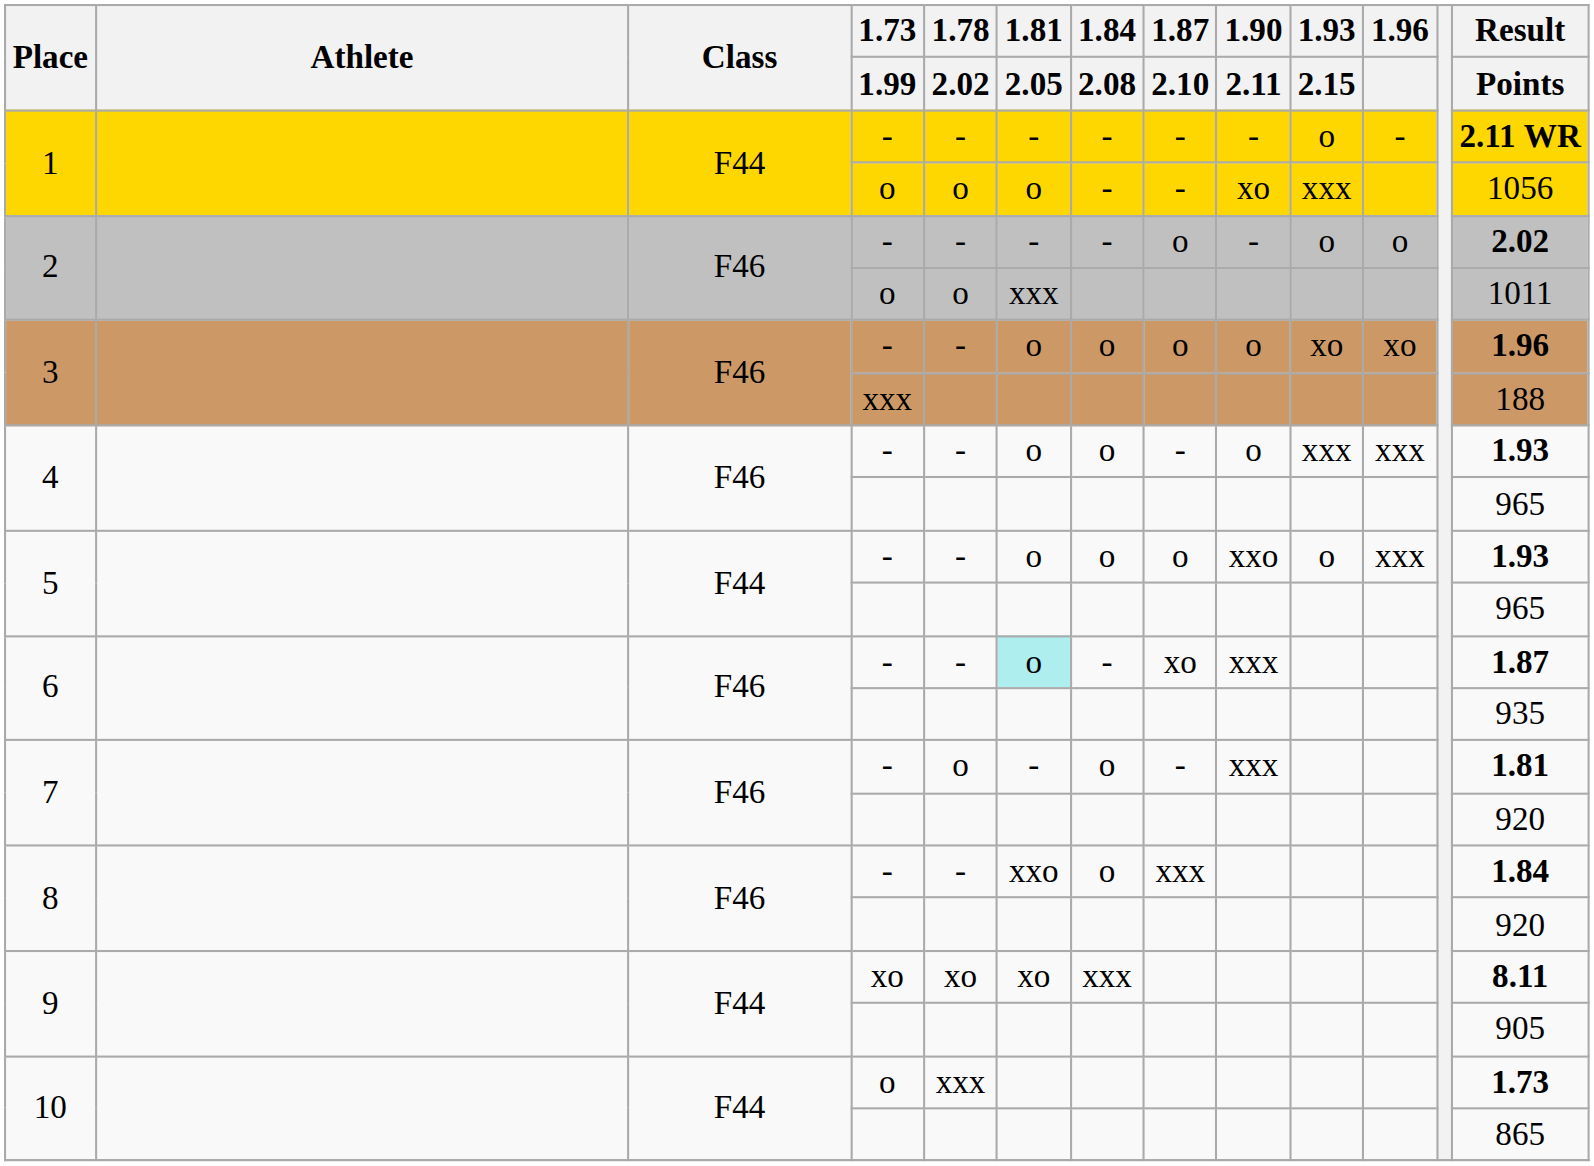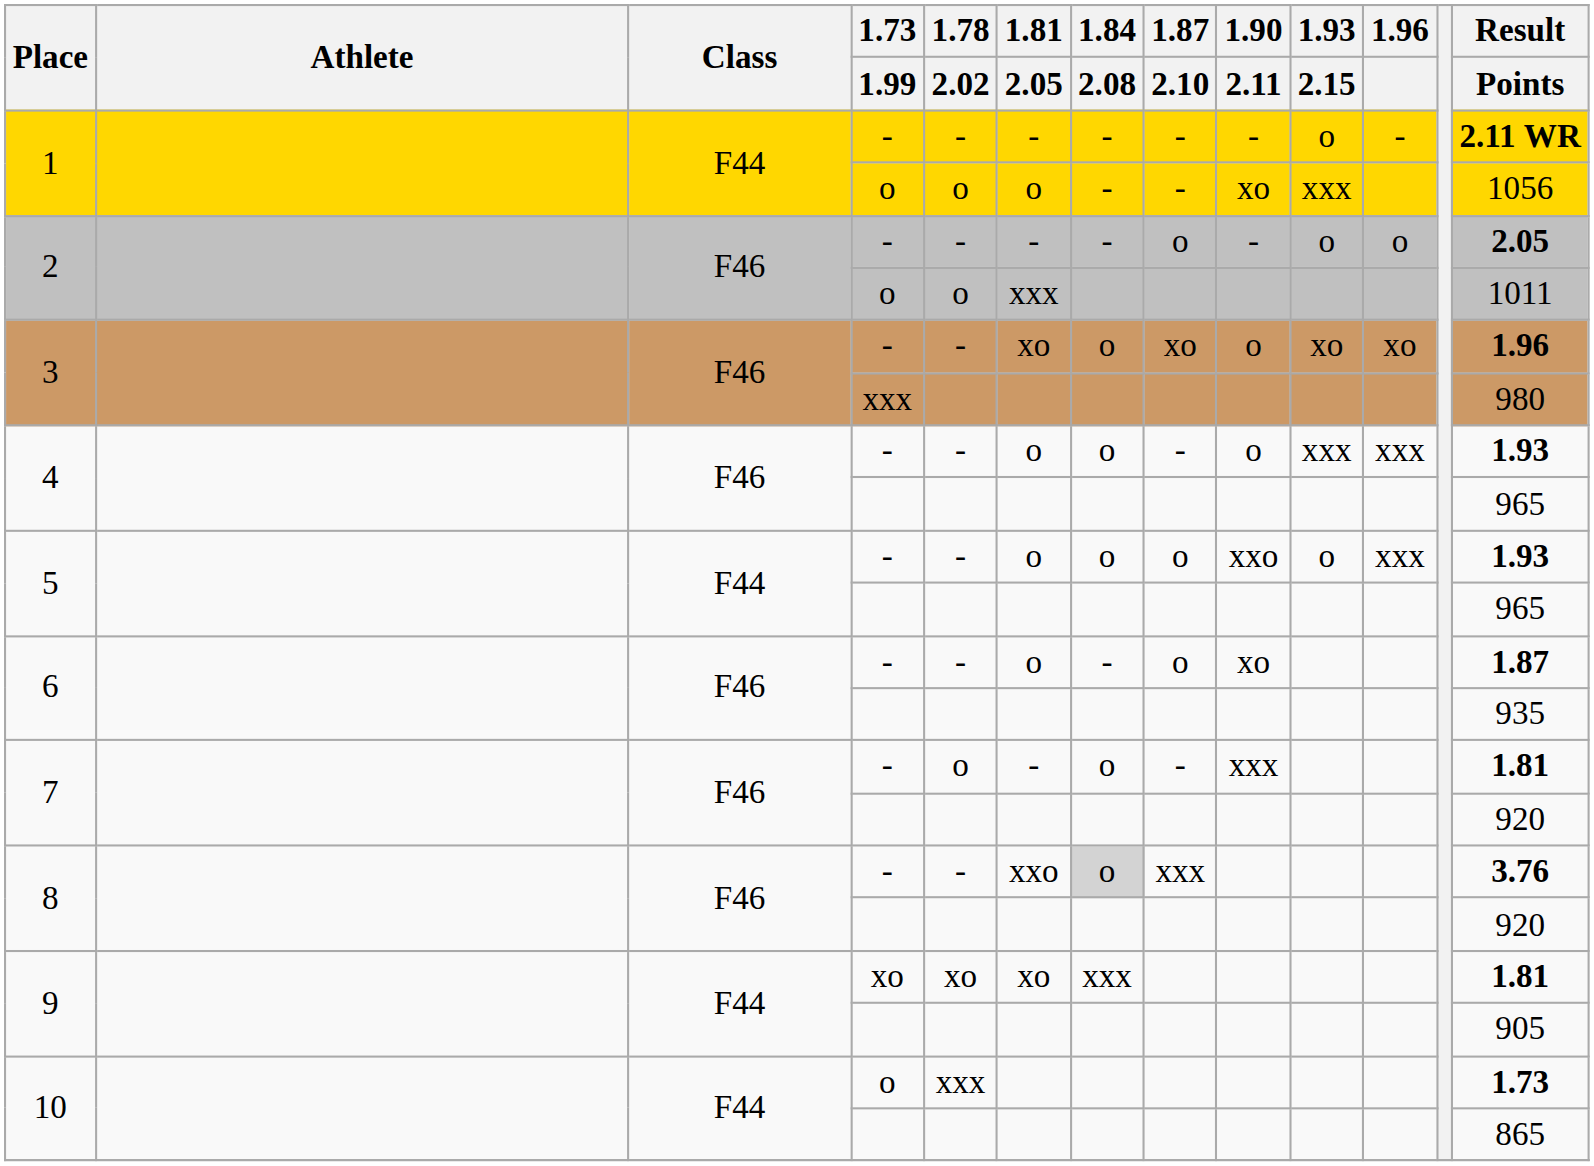 <table class="wikitable" style="text-align:center">
 <tr>
 <th rowspan=2>Place</th>
 <th rowspan=2 width=250>Athlete</th>
 <th rowspan=2 width=100>Class</th>
 <th>1.73</th>
 <th>1.78</th>
 <th>1.81</th>
 <th>1.84</th>
 <th>1.87</th>
 <th>1.90</th>
 <th>1.93</th>
 <th>1.96</th>
 <th rowspan=22></th>
 <th>Result</th>
 </tr>
 <tr>
 <th>1.99</th>
 <th>2.02</th>
 <th>2.05</th>
 <th>2.08</th>
 <th>2.10</th>
 <th>2.11</th>
 <th>2.15</th>
 <th></th>
 <th>Points</th>
 </tr>
 <tr bgcolor=gold>
 <td rowspan=2>1</td>
 <td rowspan=2 align=left></td>
 <td rowspan=2>F44</td>
 <td>-</td>
 <td>-</td>
 <td>-</td>
 <td>-</td>
 <td>-</td>
 <td>-</td>
 <td>o</td>
 <td>-</td>
 <td><strong>2.11</strong> <strong>WR</strong></td>
 </tr>
 <tr bgcolor=gold>
 <td>o</td>
 <td>o</td>
 <td>o</td>
 <td>-</td>
 <td>-</td>
 <td>xo</td>
 <td>xxx</td>
 <td></td>
 <td>1056</td>
 </tr>
 <tr bgcolor=silver>
 <td rowspan=2>2</td>
 <td rowspan=2 align=left></td>
 <td rowspan=2>F46</td>
 <td>-</td>
 <td>-</td>
 <td>-</td>
 <td>-</td>
 <td>o</td>
 <td>-</td>
 <td>o</td>
 <td>o</td>
-<td><strong>2.02</strong></td>
+<td><strong>2.05</strong></td>
 </tr>
 <tr bgcolor=silver>
 <td>o</td>
 <td>o</td>
 <td>xxx</td>
 <td></td>
 <td></td>
 <td></td>
 <td></td>
 <td></td>
 <td>1011</td>
 </tr>
 <tr bgcolor=cc9966>
 <td rowspan=2>3</td>
 <td rowspan=2 align=left></td>
 <td rowspan=2>F46</td>
 <td>-</td>
 <td>-</td>
+<td>xo</td>
 <td>o</td>
-<td>o</td>
-<td>o</td>
+<td>xo</td>
 <td>o</td>
 <td>xo</td>
 <td>xo</td>
 <td><strong>1.96</strong></td>
 </tr>
 <tr bgcolor=cc9966>
 <td>xxx</td>
 <td></td>
 <td></td>
 <td></td>
 <td></td>
 <td></td>
 <td></td>
 <td></td>
-<td>188</td>
+<td>980</td>
 </tr>
 <tr>
 <td rowspan=2>4</td>
 <td rowspan=2 align=left></td>
 <td rowspan=2>F46</td>
 <td>-</td>
 <td>-</td>
 <td>o</td>
 <td>o</td>
 <td>-</td>
 <td>o</td>
 <td>xxx</td>
 <td>xxx</td>
 <td><strong>1.93</strong></td>
 </tr>
 <tr>
 <td></td>
 <td></td>
 <td></td>
 <td></td>
 <td></td>
 <td></td>
 <td></td>
 <td></td>
 <td>965</td>
 </tr>
 <tr>
 <td rowspan=2>5</td>
 <td rowspan=2 align=left></td>
 <td rowspan=2>F44</td>
 <td>-</td>
 <td>-</td>
 <td>o</td>
 <td>o</td>
 <td>o</td>
 <td>xxo</td>
 <td>o</td>
 <td>xxx</td>
 <td><strong>1.93</strong></td>
 </tr>
 <tr>
 <td></td>
 <td></td>
 <td></td>
 <td></td>
 <td></td>
 <td></td>
 <td></td>
 <td></td>
 <td>965</td>
 </tr>
 <tr>
 <td rowspan=2>6</td>
 <td rowspan=2 align=left></td>
 <td rowspan=2>F46</td>
 <td>-</td>
 <td>-</td>
-<td style="background: paleturquoise;">o</td>
+<td>o</td>
 <td>-</td>
+<td>o</td>
 <td>xo</td>
-<td>xxx</td>
 <td></td>
 <td></td>
 <td><strong>1.87</strong></td>
 </tr>
 <tr>
 <td></td>
 <td></td>
 <td></td>
 <td></td>
 <td></td>
 <td></td>
 <td></td>
 <td></td>
 <td>935</td>
 </tr>
 <tr>
 <td rowspan=2>7</td>
 <td rowspan=2 align=left></td>
 <td rowspan=2>F46</td>
 <td>-</td>
 <td>o</td>
 <td>-</td>
 <td>o</td>
 <td>-</td>
 <td>xxx</td>
 <td></td>
 <td></td>
 <td><strong>1.81</strong></td>
 </tr>
 <tr>
 <td></td>
 <td></td>
 <td></td>
 <td></td>
 <td></td>
 <td></td>
 <td></td>
 <td></td>
 <td>920</td>
 </tr>
 <tr>
 <td rowspan=2>8</td>
 <td rowspan=2 align=left></td>
 <td rowspan=2>F46</td>
 <td>-</td>
 <td>-</td>
 <td>xxo</td>
-<td>o</td>
+<td style="background: lightgrey;">o</td>
 <td>xxx</td>
 <td></td>
 <td></td>
 <td></td>
-<td><strong>1.84</strong></td>
+<td><strong>3.76</strong></td>
 </tr>
 <tr>
 <td></td>
 <td></td>
 <td></td>
 <td></td>
 <td></td>
 <td></td>
 <td></td>
 <td></td>
 <td>920</td>
 </tr>
 <tr>
 <td rowspan=2>9</td>
 <td rowspan=2 align=left></td>
 <td rowspan=2>F44</td>
 <td>xo</td>
 <td>xo</td>
 <td>xo</td>
 <td>xxx</td>
 <td></td>
 <td></td>
 <td></td>
 <td></td>
-<td><strong>8.11</strong></td>
+<td><strong>1.81</strong></td>
 </tr>
 <tr>
 <td></td>
 <td></td>
 <td></td>
 <td></td>
 <td></td>
 <td></td>
 <td></td>
 <td></td>
 <td>905</td>
 </tr>
 <tr>
 <td rowspan=2>10</td>
 <td rowspan=2 align=left></td>
 <td rowspan=2>F44</td>
 <td>o</td>
 <td>xxx</td>
 <td></td>
 <td></td>
 <td></td>
 <td></td>
 <td></td>
 <td></td>
 <td><strong>1.73</strong></td>
 </tr>
 <tr>
 <td></td>
 <td></td>
 <td></td>
 <td></td>
 <td></td>
 <td></td>
 <td></td>
 <td></td>
 <td>865</td>
 </tr>
 <tr>
 </tr>
 </table>
